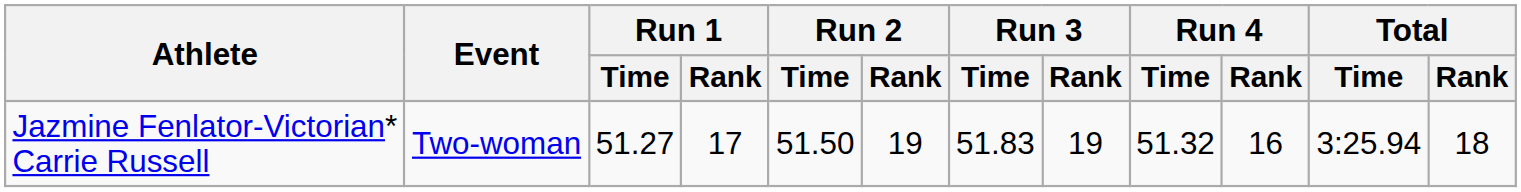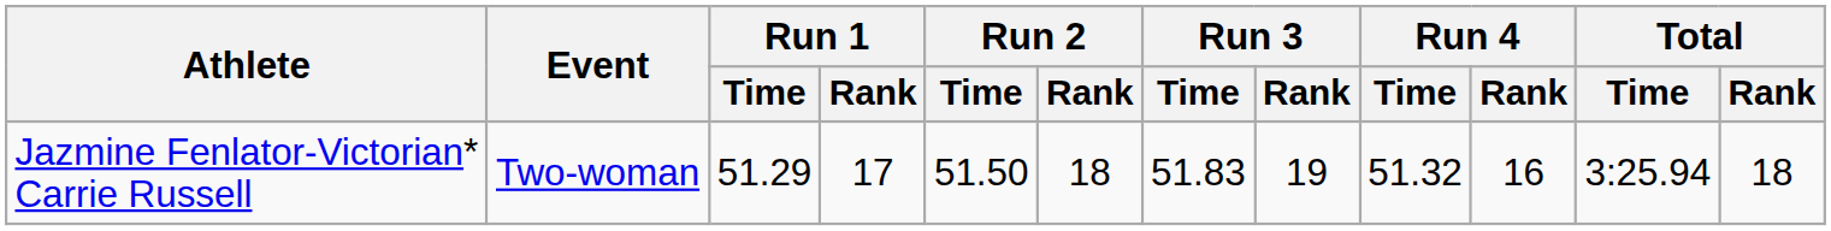 <table class="wikitable" style="font-size:90%">
 <tr>
 <th rowspan="2">Athlete</th>
 <th rowspan="2">Event</th>
 <th colspan="2">Run 1</th>
 <th colspan="2">Run 2</th>
 <th colspan="2">Run 3</th>
 <th colspan="2">Run 4</th>
 <th colspan="2">Total</th>
 </tr>
 <tr style="font-size:95%">
 <th>Time</th>
 <th>Rank</th>
 <th>Time</th>
 <th>Rank</th>
 <th>Time</th>
 <th>Rank</th>
 <th>Time</th>
 <th>Rank</th>
 <th>Time</th>
 <th>Rank</th>
 </tr>
 <tr align=center>
 <td align=left><a href='#'>Jazmine Fenlator-Victorian</a>*<br><a href='#'>Carrie Russell</a></td>
 <td align=left><a href='#'>Two-woman</a></td>
-<td>51.27</td>
+<td>51.29</td>
 <td>17</td>
 <td>51.50</td>
-<td>19</td>
+<td>18</td>
 <td>51.83</td>
 <td>19</td>
 <td>51.32</td>
 <td>16</td>
 <td>3:25.94</td>
 <td>18</td>
 </tr>
 </table>
